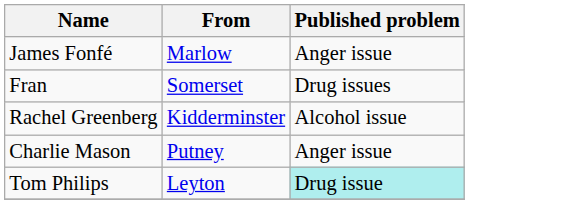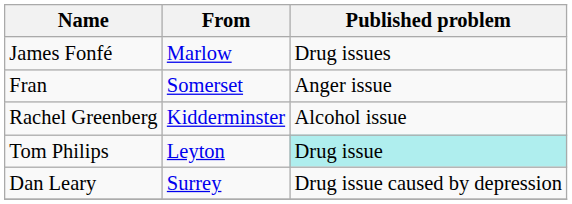 <table class="wikitable">
 <tr>
 <th>Name</th>
 <th>From</th>
 <th>Published problem</th>
 </tr>
 <tr>
 <td>James Fonfé</td>
 <td><a href='#'>Marlow</a></td>
-<td>Anger issue</td>
+<td>Drug issues</td>
 </tr>
 <tr>
 <td>Fran</td>
 <td><a href='#'>Somerset</a></td>
-<td>Drug issues</td>
+<td>Anger issue</td>
 </tr>
 <tr>
 <td>Rachel Greenberg</td>
 <td><a href='#'>Kidderminster</a></td>
 <td>Alcohol issue</td>
 </tr>
 <tr>
-<td>Charlie Mason</td>
-<td><a href='#'>Putney</a></td>
-<td>Anger issue</td>
-</tr>
-<tr>
 <td>Tom Philips</td>
 <td><a href='#'>Leyton</a></td>
 <td style="background: paleturquoise;">Drug issue</td>
 </tr>
 <tr>
+<td>Dan Leary</td>
+<td><a href='#'>Surrey</a></td>
+<td>Drug issue caused by depression</td>
+</tr>
+<tr>
 </tr>
 </table>
